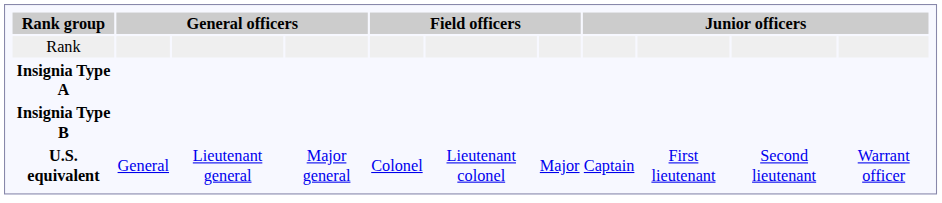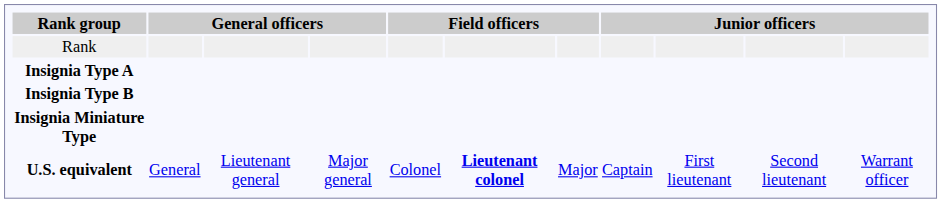 <table style="border:1px solid #8888aa; background-color:#f7f8ff; padding:5px; font-size:95%; margin: 0px 12px 12px 0px;">
 <tr style="background:#ccc;">
 <th>Rank group</th>
 <th colspan=3>General officers</th>
 <th colspan=3>Field officers</th>
 <th colspan=4>Junior officers</th>
 </tr>
 <tr style="text-align:center; background:#efefef;">
 <td>Rank</td>
 <td><br></td>
 <td><br></td>
 <td><br></td>
 <td><br></td>
 <td><br></td>
 <td><br></td>
 <td><br></td>
 <td><br></td>
 <td><br></td>
 <td><br></td>
 </tr>
 <tr style="text-align:center;">
 <th>Insignia Type A</th>
 <td></td>
 <td></td>
 <td></td>
 <td></td>
 <td></td>
 <td></td>
 <td></td>
 <td></td>
 <td></td>
 <td></td>
 </tr>
 <tr style="text-align:center;">
 <th>Insignia Type B</th>
 <td></td>
 <td></td>
 <td></td>
 <td></td>
 <td></td>
 <td></td>
 <td></td>
 <td></td>
 <td></td>
 <td></td>
 </tr>
 <tr style="text-align:center;">
+<th>Insignia Miniature Type</th>
+<td></td>
+<td></td>
+<td></td>
+<td></td>
+<td></td>
+<td></td>
+<td></td>
+<td></td>
+<td></td>
+<td></td>
+</tr>
+<tr style="text-align:center;">
 <th>U.S. equivalent</th>
 <td><a href='#'>General</a></td>
 <td><a href='#'>Lieutenant general</a></td>
 <td><a href='#'>Major general</a></td>
 <td><a href='#'>Colonel</a></td>
-<td><a href='#'>Lieutenant colonel</a></td>
+<td><strong><a href='#'>Lieutenant colonel</a></strong></td>
 <td><a href='#'>Major</a></td>
 <td><a href='#'>Captain</a></td>
 <td><a href='#'>First lieutenant</a></td>
 <td><a href='#'>Second lieutenant</a></td>
 <td><a href='#'>Warrant officer</a></td>
 </tr>
 </table>
